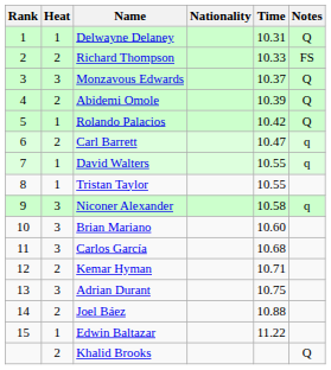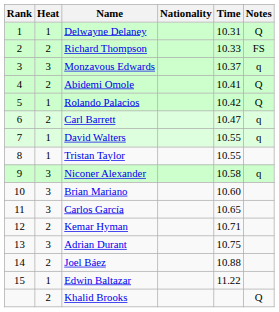 <table class="wikitable sortable" style="text-align:center; font-size:95%">
 <tr>
 <th>Rank</th>
 <th>Heat</th>
 <th>Name</th>
 <th>Nationality</th>
 <th>Time</th>
 <th>Notes</th>
 </tr>
 <tr bgcolor=ccffcc>
 <td>1</td>
 <td>1</td>
 <td align=left><a href='#'>Delwayne Delaney</a></td>
 <td align=left></td>
 <td>10.31</td>
 <td>Q</td>
 </tr>
 <tr bgcolor=ccffcc>
 <td>2</td>
 <td>2</td>
 <td align=left><a href='#'>Richard Thompson</a></td>
 <td align=left></td>
 <td>10.33</td>
 <td>FS</td>
 </tr>
 <tr bgcolor=ccffcc>
 <td>3</td>
 <td>3</td>
 <td align=left><a href='#'>Monzavous Edwards</a></td>
 <td align=left></td>
 <td>10.37</td>
-<td>Q</td>
+<td>q</td>
 </tr>
 <tr bgcolor=ccffcc>
 <td>4</td>
 <td>2</td>
 <td align=left><a href='#'>Abidemi Omole</a></td>
 <td align=left></td>
-<td>10.39</td>
+<td>10.41</td>
 <td>Q</td>
 </tr>
 <tr bgcolor=ccffcc>
 <td>5</td>
 <td>1</td>
 <td align=left><a href='#'>Rolando Palacios</a></td>
 <td align=left></td>
 <td>10.42</td>
 <td>Q</td>
 </tr>
 <tr bgcolor=ddffdd>
 <td>6</td>
 <td>2</td>
 <td align=left><a href='#'>Carl Barrett</a></td>
 <td align=left></td>
 <td>10.47</td>
 <td>q</td>
 </tr>
 <tr bgcolor=ddffdd>
 <td>7</td>
 <td>1</td>
 <td align=left><a href='#'>David Walters</a></td>
 <td align=left></td>
 <td>10.55</td>
 <td>q</td>
 </tr>
 <tr>
 <td>8</td>
 <td>1</td>
 <td align=left><a href='#'>Tristan Taylor</a></td>
 <td align=left></td>
 <td>10.55</td>
 <td></td>
 </tr>
 <tr bgcolor=ccffcc>
 <td>9</td>
 <td>3</td>
 <td align=left><a href='#'>Niconer Alexander</a></td>
 <td align=left></td>
 <td>10.58</td>
 <td>q</td>
 </tr>
 <tr>
 <td>10</td>
 <td>3</td>
 <td align=left><a href='#'>Brian Mariano</a></td>
 <td align=left></td>
 <td>10.60</td>
 <td></td>
 </tr>
 <tr>
 <td>11</td>
 <td>3</td>
 <td align=left><a href='#'>Carlos García</a></td>
 <td align=left></td>
-<td>10.68</td>
+<td>10.65</td>
 <td></td>
 </tr>
 <tr>
 <td>12</td>
 <td>2</td>
 <td align=left><a href='#'>Kemar Hyman</a></td>
 <td align=left></td>
 <td>10.71</td>
 <td></td>
 </tr>
 <tr>
 <td>13</td>
 <td>3</td>
 <td align=left><a href='#'>Adrian Durant</a></td>
 <td align=left></td>
 <td>10.75</td>
 <td></td>
 </tr>
 <tr>
 <td>14</td>
 <td>2</td>
 <td align=left><a href='#'>Joel Báez</a></td>
 <td align=left></td>
 <td>10.88</td>
 <td></td>
 </tr>
 <tr>
 <td>15</td>
 <td>1</td>
 <td align=left><a href='#'>Edwin Baltazar</a></td>
 <td align=left></td>
 <td>11.22</td>
 <td></td>
 </tr>
 <tr>
 <td></td>
 <td>2</td>
 <td align=left><a href='#'>Khalid Brooks</a></td>
 <td align=left></td>
 <td></td>
 <td>Q</td>
 </tr>
 </table>
